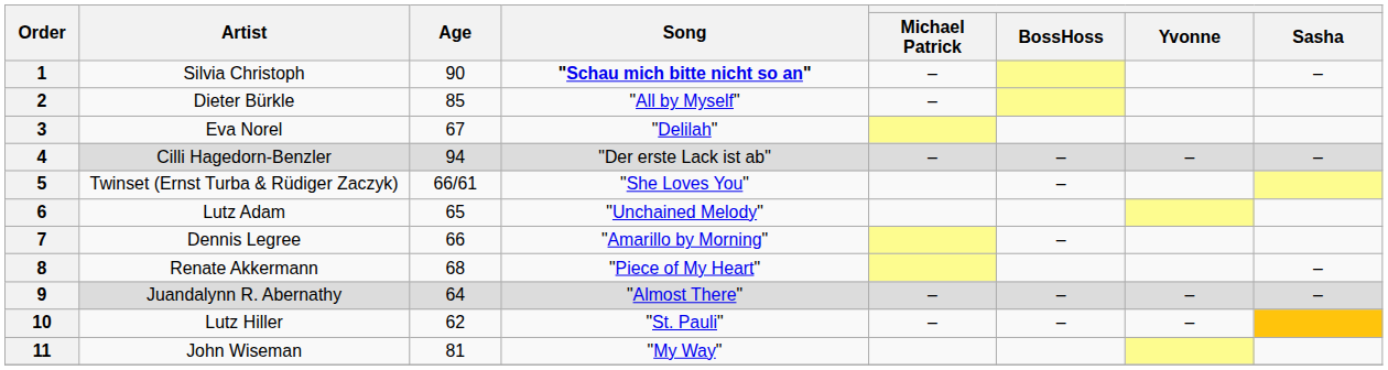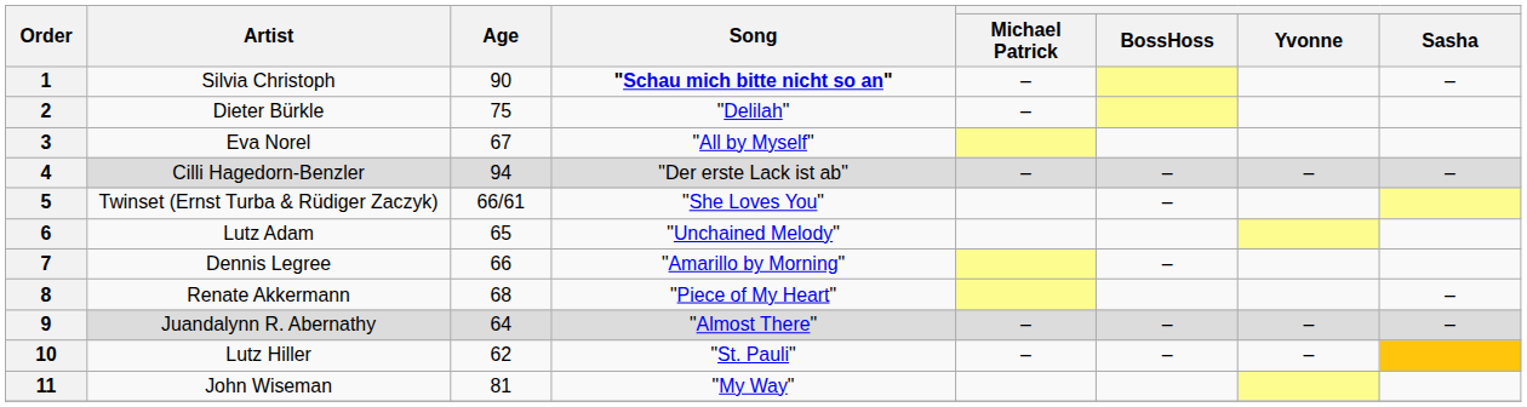 <table class="wikitable" style="text-align:center; width:100%;">
 <tr>
 <th scope="col" rowspan="2" style="width:04%;">Order</th>
 <th scope="col" rowspan="2" style="width:18%;">Artist</th>
 <th scope="col" rowspan="2" style="width:05%;">Age</th>
 <th scope="col" rowspan="2" style="width:20%;">Song</th>
 <th scope="col" colspan="4" style="width:28%;"></th>
 </tr>
 <tr>
 <th style="width:07%;">Michael Patrick</th>
 <th style="width:07%;">BossHoss</th>
 <th style="width:07%;">Yvonne</th>
 <th style="width:07%;">Sasha</th>
 </tr>
 <tr>
 <th>1</th>
 <td>Silvia Christoph</td>
 <td>90</td>
 <td><strong>"<a href='#'>Schau mich bitte nicht so an</a>"</strong></td>
 <td>–</td>
 <td style="background: #fdfc8f;"><strong></strong></td>
 <td><strong></strong></td>
 <td>–</td>
 </tr>
 <tr>
 <th>2</th>
 <td>Dieter Bürkle</td>
-<td>85</td>
-<td>"<a href='#'>All by Myself</a>"</td>
+<td>75</td>
+<td>"<a href='#'>Delilah</a>"</td>
 <td>–</td>
 <td style="background: #fdfc8f;"><strong></strong></td>
 <td><strong></strong></td>
 <td><strong></strong></td>
 </tr>
 <tr>
 <th>3</th>
 <td>Eva Norel</td>
 <td>67</td>
-<td>"<a href='#'>Delilah</a>"</td>
+<td>"<a href='#'>All by Myself</a>"</td>
 <td style="background: #fdfc8f;"><strong></strong></td>
 <td><strong></strong></td>
 <td><strong></strong></td>
 <td><strong></strong></td>
 </tr>
 <tr style="background: #DCDCDC;" |>
 <th>4</th>
 <td>Cilli Hagedorn-Benzler</td>
 <td>94</td>
 <td>"Der erste Lack ist ab"</td>
 <td>–</td>
 <td>–</td>
 <td>–</td>
 <td>–</td>
 </tr>
 <tr>
 <th>5</th>
 <td>Twinset (Ernst Turba & Rüdiger Zaczyk)</td>
 <td>66/61</td>
 <td>"<a href='#'>She Loves You</a>"</td>
 <td><strong></strong></td>
 <td>–</td>
 <td><strong></strong></td>
 <td style="background: #fdfc8f;"><strong></strong></td>
 </tr>
 <tr>
 <th>6</th>
 <td>Lutz Adam</td>
 <td>65</td>
 <td>"<a href='#'>Unchained Melody</a>"</td>
 <td><strong></strong></td>
 <td><strong></strong></td>
 <td style="background: #fdfc8f;"><strong></strong></td>
 <td><strong></strong></td>
 </tr>
 <tr>
 <th>7</th>
 <td>Dennis Legree</td>
 <td>66</td>
 <td>"<a href='#'>Amarillo by Morning</a>"</td>
 <td style="background: #fdfc8f;"><strong></strong></td>
 <td>–</td>
 <td><strong></strong></td>
 <td><strong></strong></td>
 </tr>
 <tr>
 <th>8</th>
 <td>Renate Akkermann</td>
 <td>68</td>
 <td>"<a href='#'>Piece of My Heart</a>"</td>
 <td style="background: #fdfc8f;"><strong></strong></td>
 <td><strong></strong></td>
 <td><strong></strong></td>
 <td>–</td>
 </tr>
 <tr style="background: #DCDCDC;" |>
 <th>9</th>
 <td>Juandalynn R. Abernathy</td>
 <td>64</td>
 <td>"<a href='#'>Almost There</a>"</td>
 <td>–</td>
 <td>–</td>
 <td>–</td>
 <td>–</td>
 </tr>
 <tr>
 <th>10</th>
 <td>Lutz Hiller</td>
 <td>62</td>
 <td>"<a href='#'>St. Pauli</a>"</td>
 <td>–</td>
 <td>–</td>
 <td>–</td>
 <td style="background: #ffc40c;"><strong></strong></td>
 </tr>
 <tr>
 <th>11</th>
 <td>John Wiseman</td>
 <td>81</td>
 <td>"<a href='#'>My Way</a>"</td>
 <td><strong></strong></td>
 <td><strong></strong></td>
 <td style="background: #fdfc8f;"><strong></strong></td>
 <td><strong></strong></td>
 </tr>
 <tr>
 </tr>
 </table>
